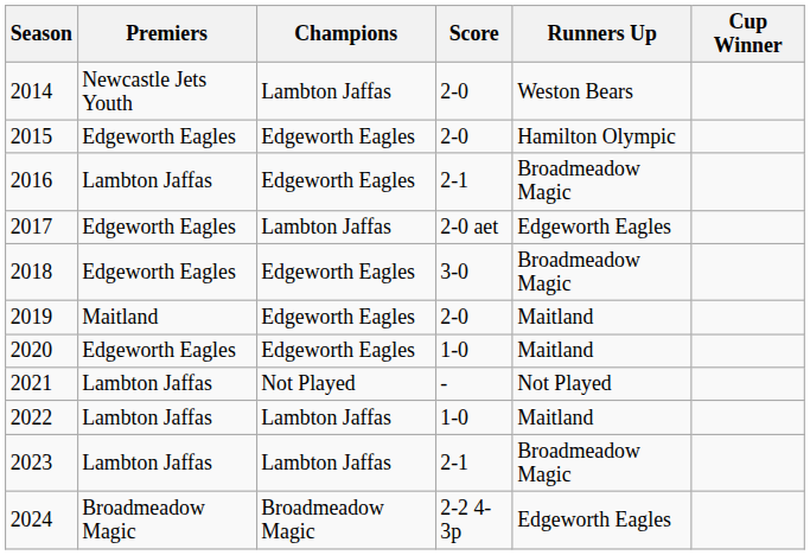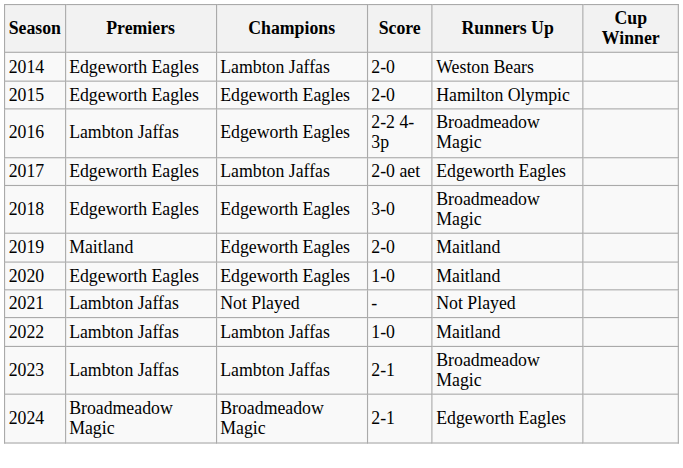 <table class="wikitable">
 <tr>
 <th>Season</th>
 <th>Premiers</th>
 <th>Champions</th>
 <th>Score</th>
 <th>Runners Up</th>
 <th>Cup Winner</th>
 </tr>
 <tr>
 <td>2014</td>
-<td>Newcastle Jets Youth</td>
+<td>Edgeworth Eagles</td>
 <td>Lambton Jaffas</td>
 <td>2-0</td>
 <td>Weston Bears</td>
 <td></td>
 </tr>
 <tr>
 <td>2015</td>
 <td>Edgeworth Eagles</td>
 <td>Edgeworth Eagles</td>
 <td>2-0</td>
 <td>Hamilton Olympic</td>
 <td></td>
 </tr>
 <tr>
 <td>2016</td>
 <td>Lambton Jaffas</td>
 <td>Edgeworth Eagles</td>
-<td>2-1</td>
+<td>2-2 4-3p</td>
 <td>Broadmeadow Magic</td>
 <td></td>
 </tr>
 <tr>
 <td>2017</td>
 <td>Edgeworth Eagles</td>
 <td>Lambton Jaffas</td>
 <td>2-0 aet</td>
 <td>Edgeworth Eagles</td>
 <td></td>
 </tr>
 <tr>
 <td>2018</td>
 <td>Edgeworth Eagles</td>
 <td>Edgeworth Eagles</td>
 <td>3-0</td>
 <td>Broadmeadow Magic</td>
 <td></td>
 </tr>
 <tr>
 <td>2019</td>
 <td>Maitland</td>
 <td>Edgeworth Eagles</td>
 <td>2-0</td>
 <td>Maitland</td>
 <td></td>
 </tr>
 <tr>
 <td>2020</td>
 <td>Edgeworth Eagles</td>
 <td>Edgeworth Eagles</td>
 <td>1-0</td>
 <td>Maitland</td>
 <td></td>
 </tr>
 <tr>
 <td>2021</td>
 <td>Lambton Jaffas</td>
 <td>Not Played</td>
 <td>-</td>
 <td>Not Played</td>
 <td></td>
 </tr>
 <tr>
 <td>2022</td>
 <td>Lambton Jaffas</td>
 <td>Lambton Jaffas</td>
 <td>1-0</td>
 <td>Maitland</td>
 <td></td>
 </tr>
 <tr>
 <td>2023</td>
 <td>Lambton Jaffas</td>
 <td>Lambton Jaffas</td>
 <td>2-1</td>
 <td>Broadmeadow Magic</td>
 <td></td>
 </tr>
 <tr>
 <td>2024</td>
 <td>Broadmeadow Magic</td>
 <td>Broadmeadow  Magic</td>
-<td>2-2 4-3p</td>
+<td>2-1</td>
 <td>Edgeworth Eagles</td>
 <td></td>
 </tr>
 </table>
